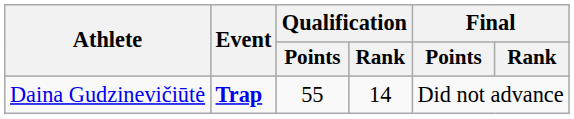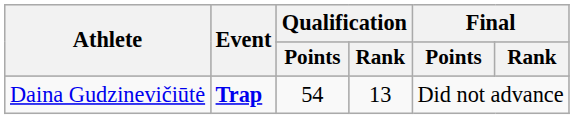 <table class="wikitable" style="font-size:90%">
 <tr>
 <th rowspan="2">Athlete</th>
 <th rowspan="2">Event</th>
 <th colspan=2>Qualification</th>
 <th colspan=2>Final</th>
 </tr>
 <tr style="font-size:95%">
 <th>Points</th>
 <th>Rank</th>
 <th>Points</th>
 <th>Rank</th>
 </tr>
 <tr align=center>
 <td align=left><a href='#'>Daina Gudzinevičiūtė</a></td>
 <td align=left><strong><a href='#'>Trap</a></strong></td>
-<td>55</td>
-<td>14</td>
+<td>54</td>
+<td>13</td>
 <td colspan=2>Did not advance</td>
 </tr>
 </table>
